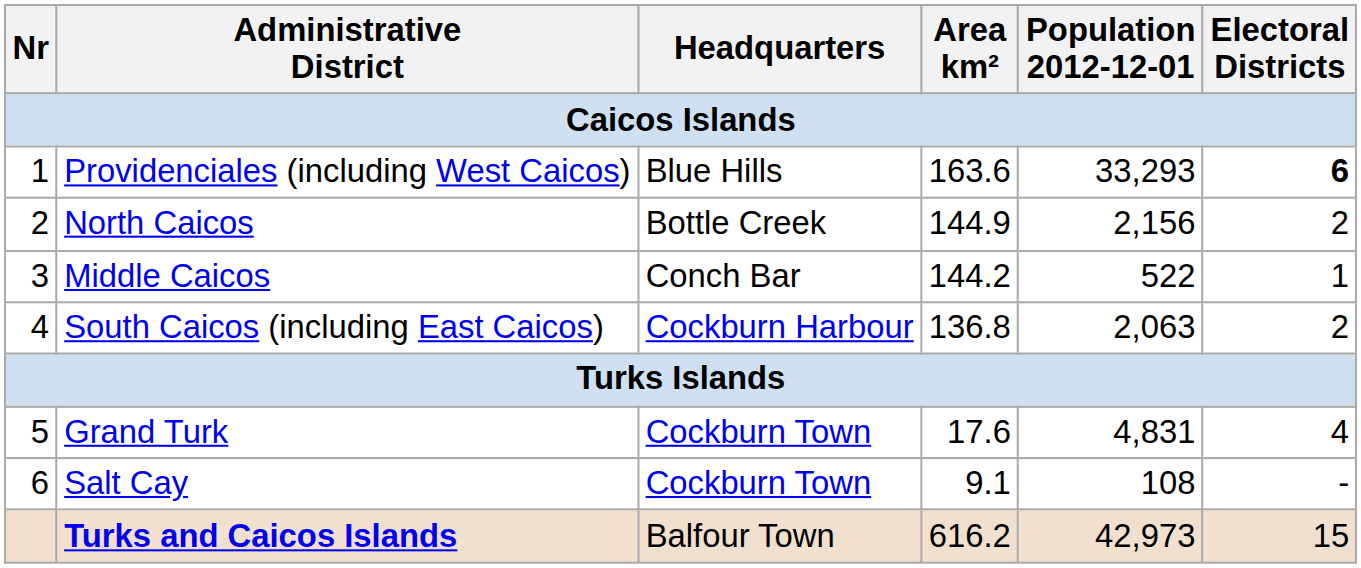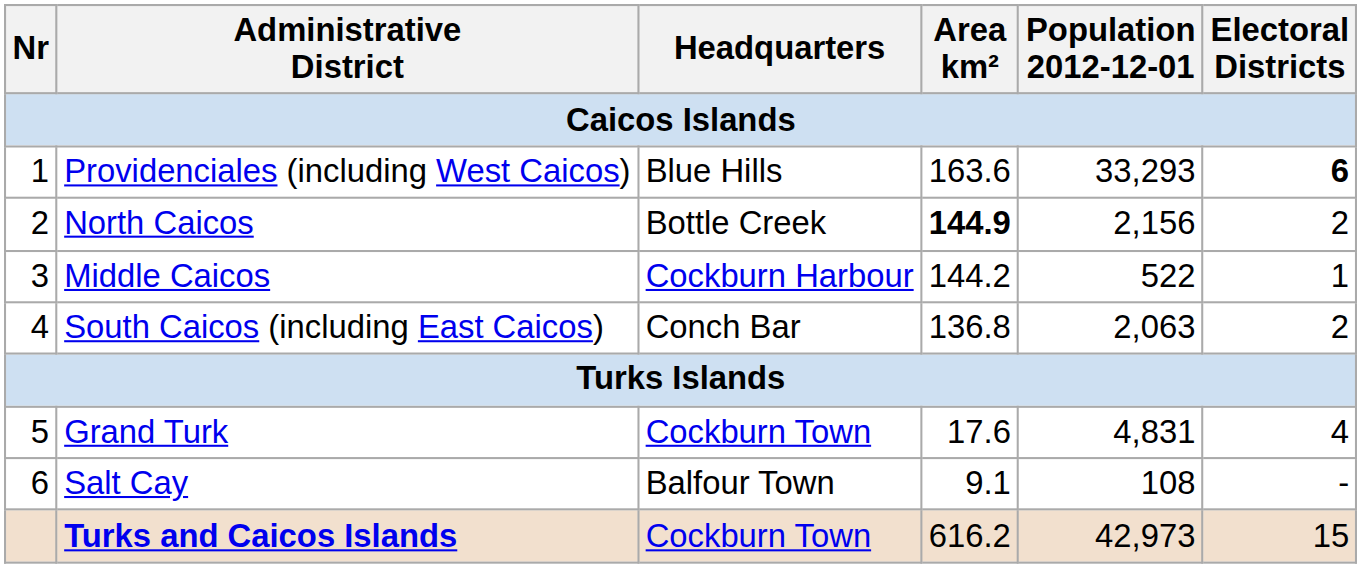 <table class="wikitable">
 <tr style="background: #CCC">
 <th>Nr</th>
 <th>Administrative<br>District</th>
 <th>Headquarters</th>
 <th>Area<br>km²</th>
 <th>Population<br>2012-12-01</th>
 <th>Electoral<br>Districts</th>
 </tr>
 <tr style="background:#CEE0F2">
 <td colspan="6" align="center"><strong>Caicos Islands</strong></td>
 </tr>
 <tr style="background: #FFF">
 <td align="right">1</td>
 <td><a href='#'>Providenciales</a> (including <a href='#'>West Caicos</a>)</td>
 <td>Blue Hills</td>
 <td align="right">163.6</td>
 <td align="right">33,293</td>
 <td align="right"><strong>6</strong></td>
 </tr>
 <tr style="background: #FFF">
 <td align="right">2</td>
 <td><a href='#'>North Caicos</a></td>
 <td>Bottle Creek</td>
-<td align="right">144.9</td>
+<td align="right"><strong>144.9</strong></td>
 <td align="right">2,156</td>
 <td align="right">2</td>
 </tr>
 <tr style="background: #FFF">
 <td align="right">3</td>
 <td><a href='#'>Middle Caicos</a></td>
-<td>Conch Bar</td>
+<td><a href='#'>Cockburn Harbour</a></td>
 <td align="right">144.2</td>
 <td align="right">522</td>
 <td align="right">1</td>
 </tr>
 <tr style="background: #FFF">
 <td align="right">4</td>
 <td><a href='#'>South Caicos</a> (including <a href='#'>East Caicos</a>)</td>
-<td><a href='#'>Cockburn Harbour</a></td>
+<td>Conch Bar</td>
 <td align="right">136.8</td>
 <td align="right">2,063</td>
 <td align="right">2</td>
 </tr>
 <tr style="background:#CEE0F2">
 <td colspan="6" align="center"><strong>Turks Islands</strong></td>
 </tr>
 <tr style="background: #FFF">
 <td align="right">5</td>
 <td><a href='#'>Grand Turk</a></td>
 <td><a href='#'>Cockburn Town</a></td>
 <td align="right">17.6</td>
 <td align="right">4,831</td>
 <td align="right">4</td>
 </tr>
 <tr style="background: #FFF">
 <td align="right">6</td>
 <td><a href='#'>Salt Cay</a></td>
-<td><a href='#'>Cockburn Town</a></td>
+<td>Balfour Town</td>
 <td align="right">9.1</td>
 <td align="right">108</td>
 <td align="right">-</td>
 </tr>
 <tr style="background:#F2E0CE">
 <td></td>
 <td><strong><a href='#'>Turks and Caicos Islands</a></strong></td>
-<td>Balfour Town</td>
+<td><a href='#'>Cockburn Town</a></td>
 <td align="right">616.2</td>
 <td align="right">42,973</td>
 <td align="right">15</td>
 </tr>
 </table>
